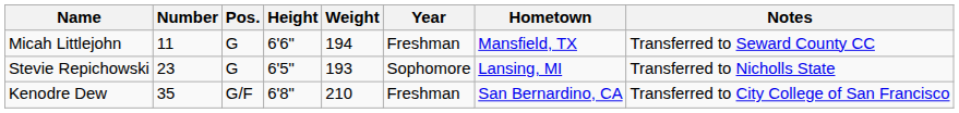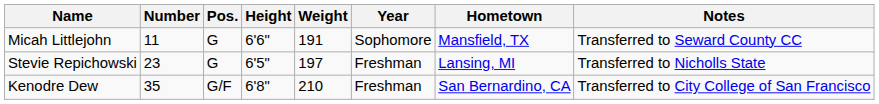 <table class="wikitable sortable" border="1">
 <tr>
 <th>Name</th>
 <th>Number</th>
 <th>Pos.</th>
 <th>Height</th>
 <th>Weight</th>
 <th>Year</th>
 <th>Hometown</th>
 <th class="unsortable">Notes</th>
 </tr>
 <tr>
 <td>Micah Littlejohn</td>
 <td>11</td>
 <td>G</td>
 <td>6'6"</td>
-<td>194</td>
-<td>Freshman</td>
+<td>191</td>
+<td>Sophomore</td>
 <td><a href='#'>Mansfield, TX</a></td>
 <td>Transferred to <a href='#'>Seward County CC</a></td>
 </tr>
 <tr>
 <td>Stevie Repichowski</td>
 <td>23</td>
 <td>G</td>
 <td>6'5"</td>
-<td>193</td>
-<td>Sophomore</td>
+<td>197</td>
+<td>Freshman</td>
 <td><a href='#'>Lansing, MI</a></td>
 <td>Transferred to <a href='#'>Nicholls State</a></td>
 </tr>
 <tr>
 <td>Kenodre Dew</td>
 <td>35</td>
 <td>G/F</td>
 <td>6'8"</td>
 <td>210</td>
 <td>Freshman</td>
 <td><a href='#'>San Bernardino, CA</a></td>
 <td>Transferred to <a href='#'>City College of San Francisco</a></td>
 </tr>
 </table>
